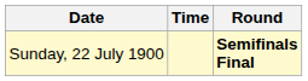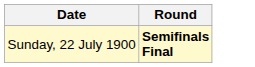 <table class="wikitable">
 <tr>
 <th>Date</th>
-<th>Time</th>
 <th>Round</th>
 </tr>
 <tr style=background:lemonchiffon>
 <td>Sunday, 22 July 1900</td>
-<td></td>
 <td><strong>Semifinals</strong><br><strong>Final</strong></td>
 </tr>
 </table>
